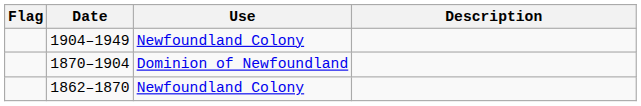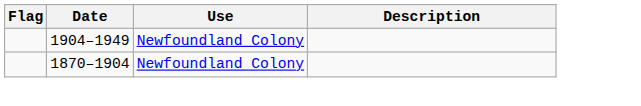 <table class="wikitable">
 <tr>
 <th scope="col">Flag</th>
 <th scope="col">Date</th>
 <th scope="col">Use</th>
 <th scope="col" style="width: 45%;">Description</th>
 </tr>
 <tr>
 <td></td>
 <td>1904–1949</td>
 <td><a href='#'>Newfoundland Colony</a></td>
 <td></td>
 </tr>
 <tr>
 <td></td>
 <td>1870–1904</td>
-<td><a href='#'>Dominion of Newfoundland</a></td>
-<td></td>
-</tr>
-<tr>
-<td></td>
-<td>1862–1870</td>
 <td><a href='#'>Newfoundland Colony</a></td>
 <td></td>
 </tr>
 </table>
